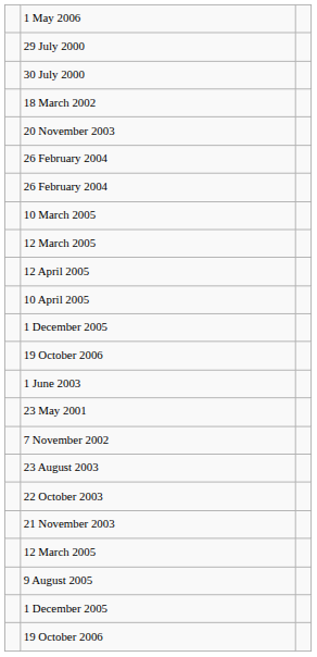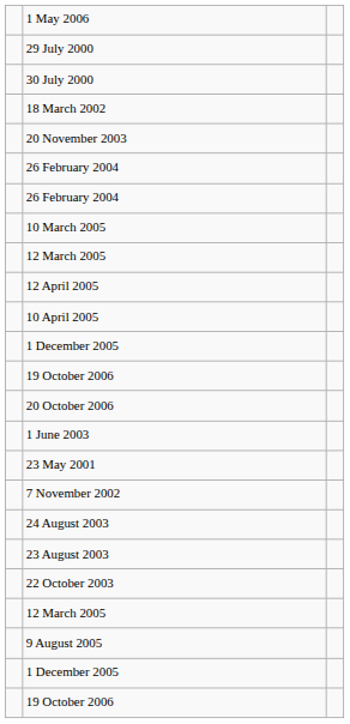 <table class="wikitable" style="font-size: 80%; float: left; width: 26em; margin-right: 1em; height: 700px">
 <tr>
 <td></td>
 <td>1 May 2006</td>
 <td></td>
 </tr>
 <tr>
 <td></td>
 <td>29 July 2000</td>
 <td></td>
 </tr>
 <tr>
 <td></td>
 <td>30 July 2000</td>
 <td></td>
 </tr>
 <tr>
 <td></td>
 <td>18 March 2002</td>
 <td></td>
 </tr>
 <tr>
 <td></td>
 <td>20 November 2003</td>
 <td></td>
 </tr>
 <tr>
 <td></td>
 <td>26 February 2004</td>
 <td></td>
 </tr>
 <tr>
 <td></td>
 <td>26 February 2004</td>
 <td></td>
 </tr>
 <tr>
 <td></td>
 <td>10 March 2005</td>
 <td></td>
 </tr>
 <tr>
 <td></td>
 <td>12 March 2005</td>
 <td></td>
 </tr>
 <tr>
 <td></td>
 <td>12 April 2005</td>
 <td></td>
 </tr>
 <tr>
 <td></td>
 <td>10 April 2005</td>
 <td></td>
 </tr>
 <tr>
 <td></td>
 <td>1 December 2005</td>
 <td></td>
 </tr>
 <tr>
 <td></td>
 <td>19 October 2006</td>
 <td></td>
 </tr>
 <tr>
 <td></td>
+<td>20 October 2006</td>
+<td></td>
+</tr>
+<tr>
+<td></td>
 <td>1 June 2003</td>
 <td></td>
 </tr>
 <tr>
 <td></td>
 <td>23 May 2001</td>
 <td></td>
 </tr>
 <tr>
 <td><strong></strong></td>
 <td>7 November 2002</td>
 <td></td>
 </tr>
 <tr>
 <td></td>
+<td>24 August 2003</td>
+<td></td>
+</tr>
+<tr>
+<td></td>
 <td>23 August 2003</td>
 <td></td>
 </tr>
 <tr>
 <td></td>
 <td>22 October 2003</td>
-<td></td>
-</tr>
-<tr>
-<td></td>
-<td>21 November 2003</td>
 <td></td>
 </tr>
 <tr>
 <td></td>
 <td>12 March 2005</td>
 <td></td>
 </tr>
 <tr>
 <td></td>
 <td>9 August 2005</td>
 <td></td>
 </tr>
 <tr>
 <td></td>
 <td>1 December 2005</td>
 <td></td>
 </tr>
 <tr>
 <td></td>
 <td>19 October 2006</td>
 <td></td>
 </tr>
 </table>
